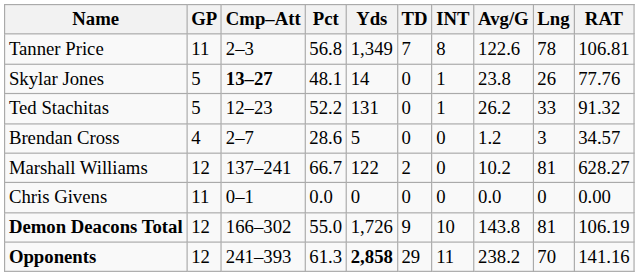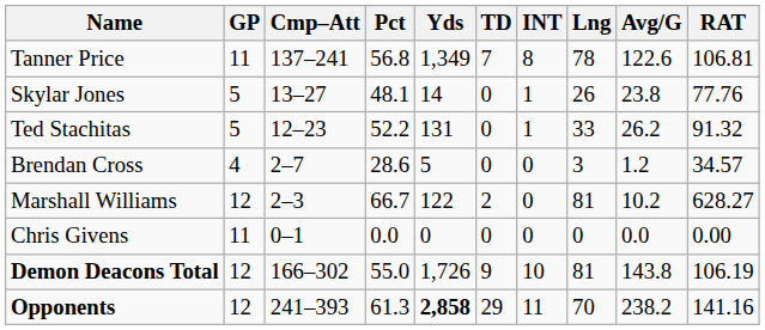 <table class="wikitable" style="white-space:nowrap;">
 <tr>
 <th>Name</th>
 <th>GP</th>
 <th>Cmp–Att</th>
 <th>Pct</th>
 <th>Yds</th>
 <th>TD</th>
 <th>INT</th>
+<th>Lng</th>
 <th>Avg/G</th>
-<th>Lng</th>
 <th>RAT</th>
 </tr>
 <tr>
 <td>Tanner Price</td>
 <td>11</td>
-<td>2–3</td>
+<td>137–241</td>
 <td>56.8</td>
 <td>1,349</td>
 <td>7</td>
 <td>8</td>
+<td>78</td>
 <td>122.6</td>
-<td>78</td>
 <td>106.81</td>
 </tr>
 <tr>
 <td>Skylar Jones</td>
 <td>5</td>
-<td><strong>13–27</strong></td>
+<td>13–27</td>
 <td>48.1</td>
 <td>14</td>
 <td>0</td>
 <td>1</td>
+<td>26</td>
 <td>23.8</td>
-<td>26</td>
 <td>77.76</td>
 </tr>
 <tr>
 <td>Ted Stachitas</td>
 <td>5</td>
 <td>12–23</td>
 <td>52.2</td>
 <td>131</td>
 <td>0</td>
 <td>1</td>
+<td>33</td>
 <td>26.2</td>
-<td>33</td>
 <td>91.32</td>
 </tr>
 <tr>
 <td>Brendan Cross</td>
 <td>4</td>
 <td>2–7</td>
 <td>28.6</td>
 <td>5</td>
 <td>0</td>
 <td>0</td>
+<td>3</td>
 <td>1.2</td>
-<td>3</td>
 <td>34.57</td>
 </tr>
 <tr>
 <td>Marshall Williams</td>
 <td>12</td>
-<td>137–241</td>
+<td>2–3</td>
 <td>66.7</td>
 <td>122</td>
 <td>2</td>
 <td>0</td>
+<td>81</td>
 <td>10.2</td>
-<td>81</td>
 <td>628.27</td>
 </tr>
 <tr>
 <td>Chris Givens</td>
 <td>11</td>
 <td>0–1</td>
 <td>0.0</td>
 <td>0</td>
 <td>0</td>
 <td>0</td>
+<td>0</td>
 <td>0.0</td>
-<td>0</td>
 <td>0.00</td>
 </tr>
 <tr>
 <td><strong>Demon Deacons Total</strong></td>
 <td>12</td>
 <td>166–302</td>
 <td>55.0</td>
 <td>1,726</td>
 <td>9</td>
 <td>10</td>
+<td>81</td>
 <td>143.8</td>
-<td>81</td>
 <td>106.19</td>
 </tr>
 <tr>
 <td><strong>Opponents</strong></td>
 <td>12</td>
 <td>241–393</td>
 <td>61.3</td>
 <td><strong>2,858</strong></td>
 <td>29</td>
 <td>11</td>
+<td>70</td>
 <td>238.2</td>
-<td>70</td>
 <td>141.16</td>
 </tr>
 </table>
